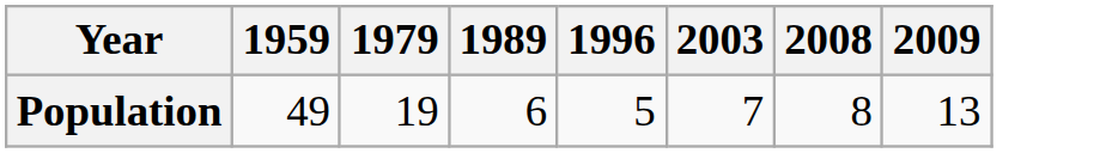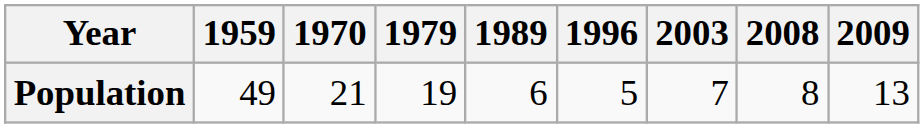 <table class="wikitable" style="text-align:right">
 <tr>
 <th>Year</th>
 <th>1959</th>
+<th>1970</th>
 <th>1979</th>
 <th>1989</th>
 <th>1996</th>
 <th>2003</th>
 <th>2008</th>
 <th>2009</th>
 </tr>
 <tr>
 <th>Population</th>
 <td>49</td>
+<td>21</td>
 <td>19</td>
 <td>6</td>
 <td>5</td>
 <td>7</td>
 <td>8</td>
 <td>13</td>
 </tr>
 </table>
